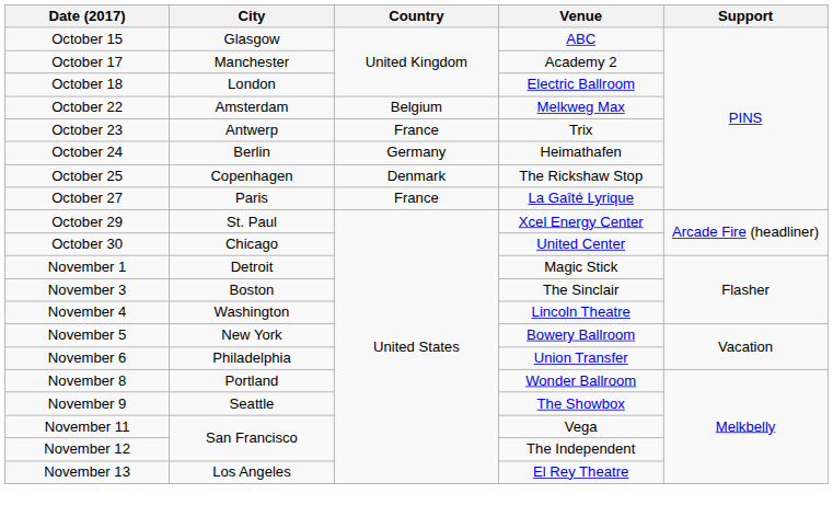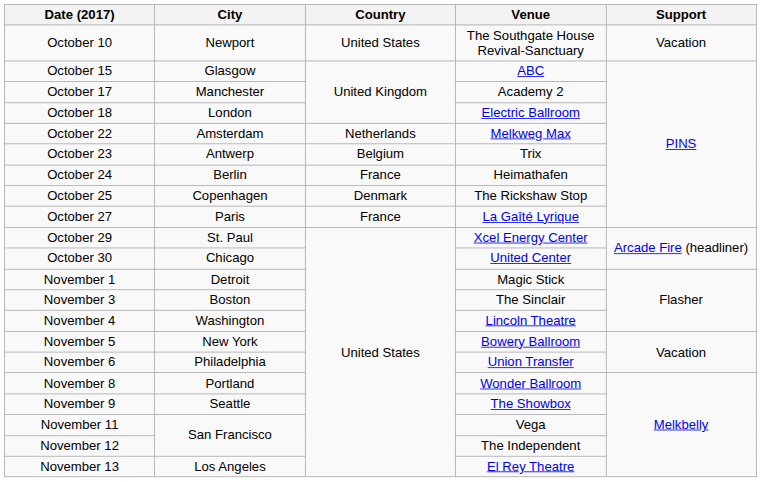 <table class="wikitable" style="text-align:center;">
 <tr>
 <th scope="col" style="width:11em;">Date (2017)</th>
 <th scope="col" style="width:11em;">City</th>
 <th scope="col" style="width:11em;">Country</th>
 <th scope="col" style="width:11em;">Venue</th>
 <th scope="col" style="width:11em;">Support</th>
+</tr>
+<tr>
+<td>October 10</td>
+<td>Newport</td>
+<td>United States</td>
+<td>The Southgate House Revival-Sanctuary</td>
+<td>Vacation</td>
 </tr>
 <tr>
 <td>October 15</td>
 <td>Glasgow</td>
 <td rowspan="3">United Kingdom</td>
 <td><a href='#'>ABC</a></td>
 <td rowspan="8"><a href='#'>PINS</a></td>
 </tr>
 <tr>
 <td>October 17</td>
 <td>Manchester</td>
 <td>Academy 2</td>
 </tr>
 <tr>
 <td>October 18</td>
 <td>London</td>
 <td><a href='#'>Electric Ballroom</a></td>
 </tr>
 <tr>
 <td>October 22</td>
 <td>Amsterdam</td>
-<td>Belgium</td>
+<td>Netherlands</td>
 <td><a href='#'>Melkweg Max</a></td>
 </tr>
 <tr>
 <td>October 23</td>
 <td>Antwerp</td>
-<td>France</td>
+<td>Belgium</td>
 <td>Trix</td>
 </tr>
 <tr>
 <td>October 24</td>
 <td>Berlin</td>
-<td>Germany</td>
+<td>France</td>
 <td>Heimathafen</td>
 </tr>
 <tr>
 <td>October 25</td>
 <td>Copenhagen</td>
 <td>Denmark</td>
 <td>The Rickshaw Stop</td>
 </tr>
 <tr>
 <td>October 27</td>
 <td>Paris</td>
 <td>France</td>
 <td><a href='#'>La Gaîté Lyrique</a></td>
 </tr>
 <tr>
 <td>October 29</td>
 <td>St. Paul</td>
 <td rowspan="12">United States</td>
 <td><a href='#'>Xcel Energy Center</a></td>
 <td rowspan="2"><a href='#'>Arcade Fire</a> (headliner)</td>
 </tr>
 <tr>
 <td>October 30</td>
 <td>Chicago</td>
 <td><a href='#'>United Center</a></td>
 </tr>
 <tr>
 <td>November 1</td>
 <td>Detroit</td>
 <td>Magic Stick</td>
 <td rowspan="3">Flasher</td>
 </tr>
 <tr>
 <td>November 3</td>
 <td>Boston</td>
 <td>The Sinclair</td>
 </tr>
 <tr>
 <td>November 4</td>
 <td>Washington</td>
 <td><a href='#'>Lincoln Theatre</a></td>
 </tr>
 <tr>
 <td>November 5</td>
 <td>New York</td>
 <td><a href='#'>Bowery Ballroom</a></td>
 <td rowspan="2">Vacation</td>
 </tr>
 <tr>
 <td>November 6</td>
 <td>Philadelphia</td>
 <td><a href='#'>Union Transfer</a></td>
 </tr>
 <tr>
 <td>November 8</td>
 <td>Portland</td>
 <td><a href='#'>Wonder Ballroom</a></td>
 <td rowspan="5"><a href='#'>Melkbelly</a></td>
 </tr>
 <tr>
 <td>November 9</td>
 <td>Seattle</td>
 <td><a href='#'>The Showbox</a></td>
 </tr>
 <tr>
 <td>November 11</td>
 <td rowspan="2">San Francisco</td>
 <td>Vega</td>
 </tr>
 <tr>
 <td>November 12</td>
 <td>The Independent</td>
 </tr>
 <tr>
 <td>November 13</td>
 <td>Los Angeles</td>
 <td><a href='#'>El Rey Theatre</a></td>
 </tr>
 </table>
